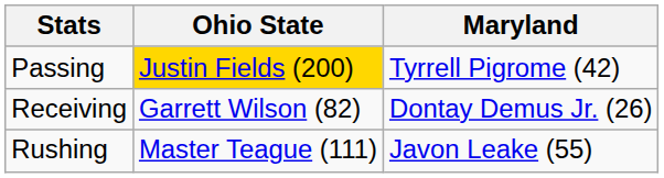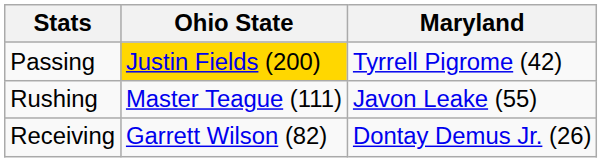 <table class="wikitable">
 <tr>
 <th>Stats</th>
 <th>Ohio State</th>
 <th>Maryland</th>
 </tr>
 <tr>
 <td>Passing</td>
 <td style="background: gold;"><a href='#'>Justin Fields</a> (200)</td>
 <td><a href='#'>Tyrrell Pigrome</a> (42)</td>
 </tr>
 <tr>
+<td>Rushing</td>
+<td><a href='#'>Master Teague</a> (111)</td>
+<td><a href='#'>Javon Leake</a> (55)</td>
+</tr>
+<tr>
 <td>Receiving</td>
 <td><a href='#'>Garrett Wilson</a> (82)</td>
 <td><a href='#'>Dontay Demus Jr.</a> (26)</td>
 </tr>
-<tr>
-<td>Rushing</td>
-<td><a href='#'>Master Teague</a> (111)</td>
-<td><a href='#'>Javon Leake</a> (55)</td>
-</tr>
 </table>
